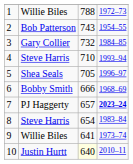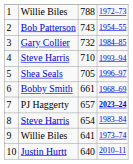 <table class="wikitable">
 <tr>
 </tr>
 <tr>
 <td>1</td>
 <td>Willie Biles</td>
 <td>788</td>
 <td style="font-size:80%;"><a href='#'>1972–73</a></td>
 </tr>
 <tr>
 <td>2</td>
 <td><a href='#'>Bob Patterson</a></td>
 <td>743</td>
 <td style="font-size:80%;"><a href='#'>1954–55</a></td>
 </tr>
 <tr>
 <td>3</td>
 <td><a href='#'>Gary Collier</a></td>
 <td>732</td>
 <td style="font-size:80%;"><a href='#'>1984–85</a></td>
 </tr>
 <tr>
 <td>4</td>
 <td><a href='#'>Steve Harris</a></td>
 <td>710</td>
 <td style="font-size:80%;"><a href='#'>1993–94</a></td>
 </tr>
 <tr>
 <td>5</td>
 <td><a href='#'>Shea Seals</a></td>
 <td>705</td>
 <td style="font-size:80%;"><a href='#'>1996–97</a></td>
 </tr>
 <tr>
 <td>6</td>
 <td><a href='#'>Bobby Smith</a></td>
-<td>666</td>
+<td>661</td>
 <td style="font-size:80%;"><a href='#'>1968–69</a></td>
 </tr>
 <tr>
 <td>7</td>
 <td>PJ Haggerty</td>
 <td>657</td>
 <td style="font-size:80%;"><strong><a href='#'>2023–24</a></strong></td>
 </tr>
 <tr>
 <td>8</td>
 <td><a href='#'>Steve Harris</a></td>
 <td>654</td>
 <td style="font-size:80%;"><a href='#'>1983–84</a></td>
 </tr>
 <tr>
 <td>9</td>
 <td>Willie Biles</td>
 <td>641</td>
 <td style="font-size:80%;"><a href='#'>1973–74</a></td>
 </tr>
 <tr>
 <td>10</td>
 <td><a href='#'>Justin Hurtt</a></td>
-<td style="background: lightyellow;">640</td>
+<td>640</td>
 <td style="font-size:80%;"><a href='#'>2010–11</a></td>
 </tr>
 </table>
